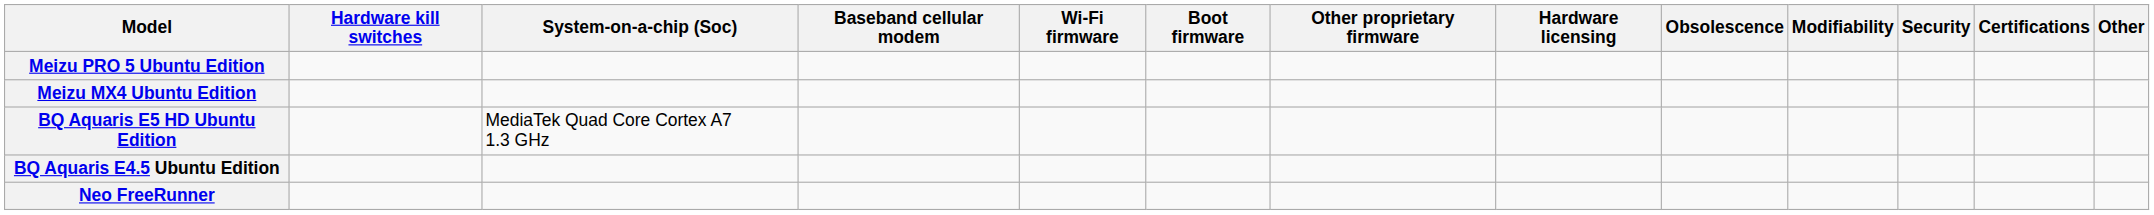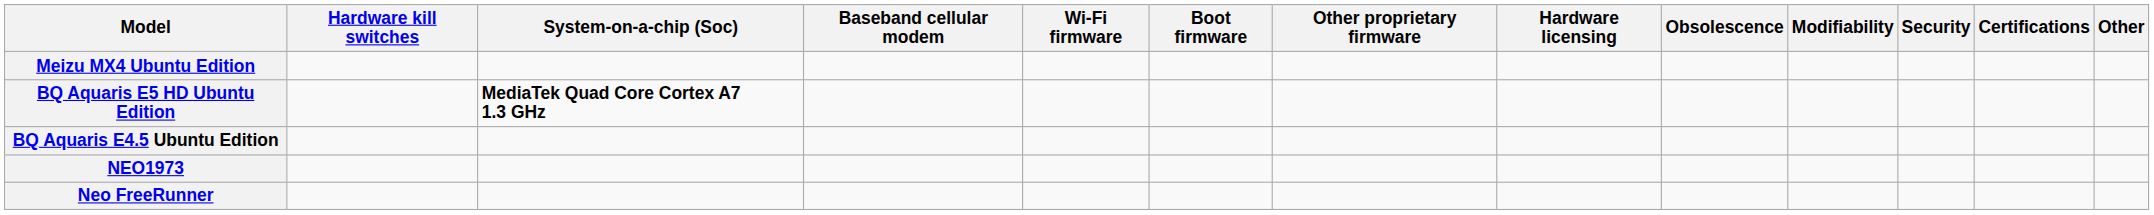 <table class="wikitable sortable" >
 <tr>
 <th>Model</th>
 <th><a href='#'>Hardware kill switches</a></th>
 <th>System-on-a-chip (Soc)</th>
 <th>Baseband cellular modem</th>
 <th>Wi-Fi firmware</th>
 <th>Boot firmware</th>
 <th>Other proprietary firmware</th>
 <th>Hardware licensing</th>
 <th>Obsolescence</th>
 <th>Modifiability</th>
 <th>Security</th>
 <th>Certifications</th>
 <th>Other</th>
-</tr>
-<tr>
-<th><a href='#'>Meizu PRO 5 Ubuntu Edition</a></th>
-<td></td>
-<td></td>
-<td></td>
-<td></td>
-<td></td>
-<td></td>
-<td></td>
-<td></td>
-<td></td>
-<td></td>
-<td></td>
-<td></td>
 </tr>
 <tr>
 <th><a href='#'>Meizu MX4 Ubuntu Edition</a></th>
 <td></td>
 <td></td>
 <td></td>
 <td></td>
 <td></td>
 <td></td>
 <td></td>
 <td></td>
 <td></td>
 <td></td>
 <td></td>
 <td></td>
 </tr>
 <tr>
 <th><a href='#'>BQ Aquaris E5 HD Ubuntu Edition</a></th>
 <td></td>
-<td>MediaTek Quad Core Cortex A7 1.3 GHz </td>
+<td><strong>MediaTek Quad Core Cortex A7 1.3 GHz </strong></td>
 <td></td>
 <td></td>
 <td></td>
 <td></td>
 <td></td>
 <td></td>
 <td></td>
 <td></td>
 <td></td>
 <td></td>
 </tr>
 <tr>
 <th><a href='#'>BQ Aquaris E4.5</a> Ubuntu Edition</th>
+<td></td>
+<td></td>
+<td></td>
+<td></td>
+<td></td>
+<td></td>
+<td></td>
+<td></td>
+<td></td>
+<td></td>
+<td></td>
+<td></td>
+</tr>
+<tr>
+<th><a href='#'>NEO1973</a></th>
 <td></td>
 <td></td>
 <td></td>
 <td></td>
 <td></td>
 <td></td>
 <td></td>
 <td></td>
 <td></td>
 <td></td>
 <td></td>
 <td></td>
 </tr>
 <tr>
 <th><a href='#'>Neo FreeRunner</a></th>
 <td></td>
 <td></td>
 <td></td>
 <td></td>
 <td></td>
 <td></td>
 <td></td>
 <td></td>
 <td></td>
 <td></td>
 <td></td>
 <td></td>
 </tr>
 </table>
